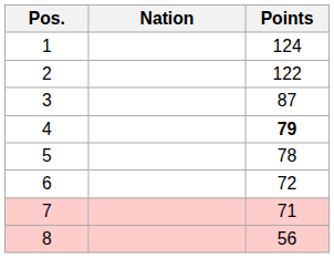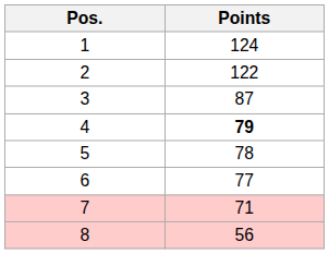 <table class="wikitable gauche" cellspacing="1" style="width:300px;">
 <tr style="text-align:center; background:#efefef;">
 <th style="width:70px;">Pos.</th>
-<th>Nation</th>
 <th style="width:70px;">Points</th>
 </tr>
 <tr style="vertical-align:top; text-align:center; background:#fff;">
 <td>1</td>
-<td style="text-align:left;"></td>
 <td>124</td>
 </tr>
 <tr style="vertical-align:top; text-align:center; background:#fff;">
 <td>2</td>
-<td style="text-align:left;"></td>
 <td>122</td>
 </tr>
 <tr style="vertical-align:top; text-align:center; background:#fff;">
 <td>3</td>
-<td style="text-align:left;"></td>
 <td>87</td>
 </tr>
 <tr style="vertical-align:top; text-align:center; background:#fff;">
 <td>4</td>
-<td style="text-align:left;"></td>
 <td><strong>79</strong></td>
 </tr>
 <tr style="vertical-align:top; text-align:center; background:#fff;">
 <td>5</td>
-<td style="text-align:left;"></td>
 <td>78</td>
 </tr>
 <tr style="vertical-align:top; text-align:center; background:#fff;">
 <td>6</td>
-<td style="text-align:left;"></td>
-<td>72</td>
+<td>77</td>
 </tr>
 <tr style="vertical-align:top; text-align:center; background:#ffcccc;">
 <td>7</td>
-<td style="text-align:left;"></td>
 <td>71</td>
 </tr>
 <tr style="vertical-align:top; text-align:center; background:#ffcccc;">
 <td>8</td>
-<td style="text-align:left;"></td>
 <td>56</td>
 </tr>
 </table>
